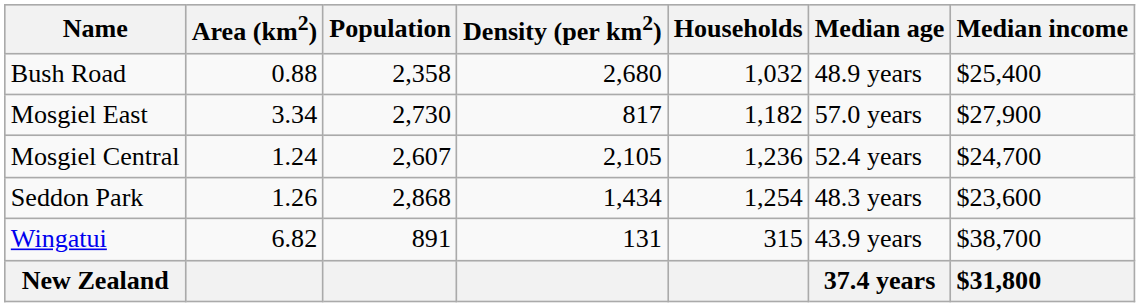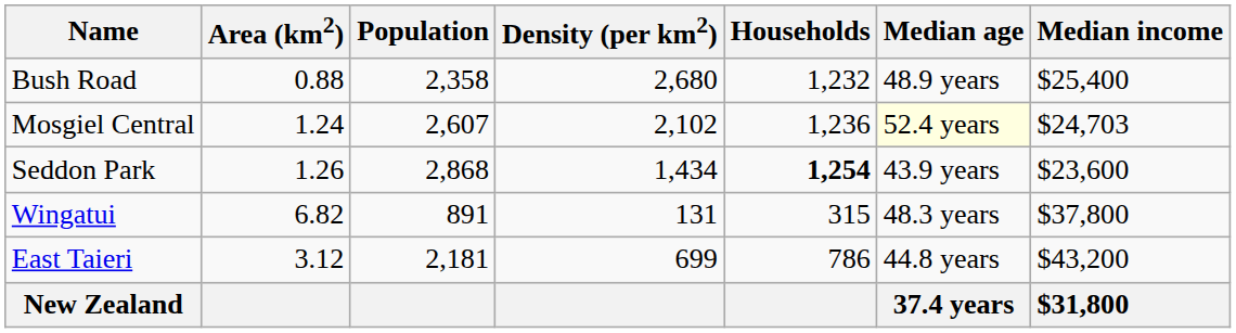 <table class="wikitable">
 <tr>
 <th>Name</th>
 <th>Area (km<sup>2</sup>)</th>
 <th>Population</th>
 <th>Density (per km<sup>2</sup>)</th>
 <th>Households</th>
 <th>Median age</th>
 <th>Median income</th>
 </tr>
 <tr>
 <td>Bush Road</td>
 <td style="text-align:right;">0.88</td>
 <td style="text-align:right;">2,358</td>
 <td style="text-align:right;">2,680</td>
-<td style="text-align:right;">1,032</td>
+<td style="text-align:right;">1,232</td>
 <td>48.9 years</td>
 <td>$25,400</td>
-</tr>
-<tr>
-<td>Mosgiel East</td>
-<td style="text-align:right;">3.34</td>
-<td style="text-align:right;">2,730</td>
-<td style="text-align:right;">817</td>
-<td style="text-align:right;">1,182</td>
-<td>57.0 years</td>
-<td>$27,900</td>
 </tr>
 <tr>
 <td>Mosgiel Central</td>
 <td style="text-align:right;">1.24</td>
 <td style="text-align:right;">2,607</td>
-<td style="text-align:right;">2,105</td>
+<td style="text-align:right;">2,102</td>
 <td style="text-align:right;">1,236</td>
-<td>52.4 years</td>
-<td>$24,700</td>
+<td style="background: lightyellow;">52.4 years</td>
+<td>$24,703</td>
 </tr>
 <tr>
 <td>Seddon Park</td>
 <td style="text-align:right;">1.26</td>
 <td style="text-align:right;">2,868</td>
 <td style="text-align:right;">1,434</td>
-<td style="text-align:right;">1,254</td>
-<td>48.3 years</td>
+<td style="text-align:right;"><strong>1,254</strong></td>
+<td>43.9 years</td>
 <td>$23,600</td>
 </tr>
 <tr>
 <td><a href='#'>Wingatui</a></td>
 <td style="text-align:right;">6.82</td>
 <td style="text-align:right;">891</td>
 <td style="text-align:right;">131</td>
 <td style="text-align:right;">315</td>
-<td>43.9 years</td>
-<td>$38,700</td>
+<td>48.3 years</td>
+<td>$37,800</td>
+</tr>
+<tr>
+<td><a href='#'>East Taieri</a></td>
+<td style="text-align:right;">3.12</td>
+<td style="text-align:right;">2,181</td>
+<td style="text-align:right;">699</td>
+<td style="text-align:right;">786</td>
+<td>44.8 years</td>
+<td>$43,200</td>
 </tr>
 <tr>
 <th>New Zealand</th>
 <th></th>
 <th></th>
 <th></th>
 <th></th>
 <th>37.4 years</th>
 <th style="text-align:left;">$31,800</th>
 </tr>
 </table>
